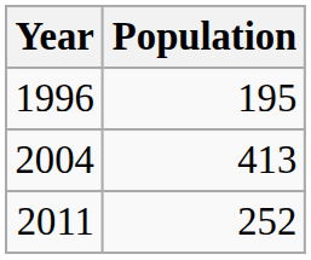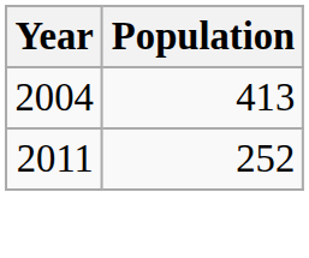 <table class="wikitable" style="line-height:1.1em;">
 <tr>
 <th>Year</th>
 <th>Population</th>
-</tr>
-<tr align="right">
-<td>1996</td>
-<td>195</td>
 </tr>
 <tr align="right">
 <td>2004</td>
 <td>413</td>
 </tr>
 <tr align="right">
 <td>2011</td>
 <td>252</td>
 </tr>
 </table>
